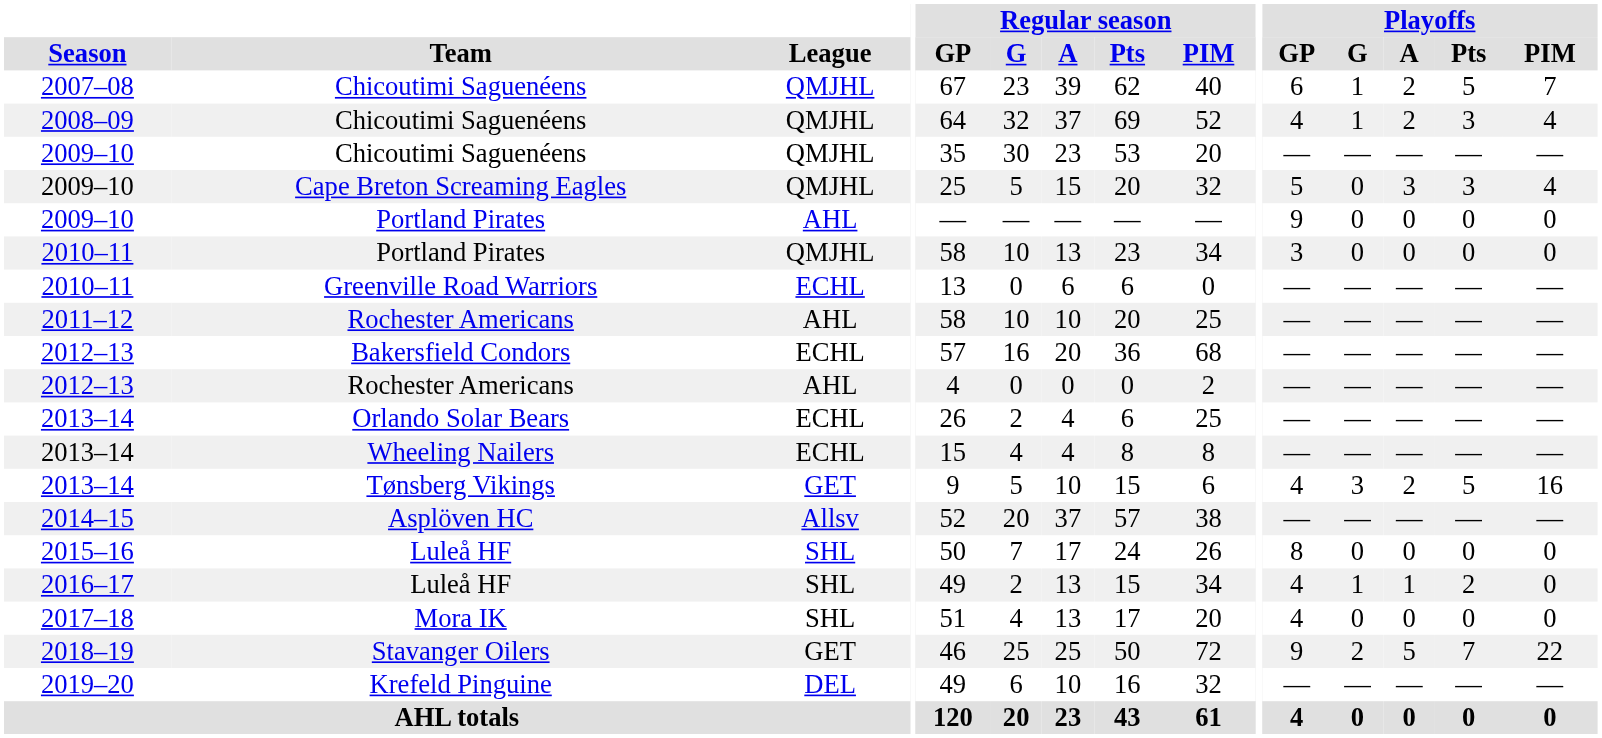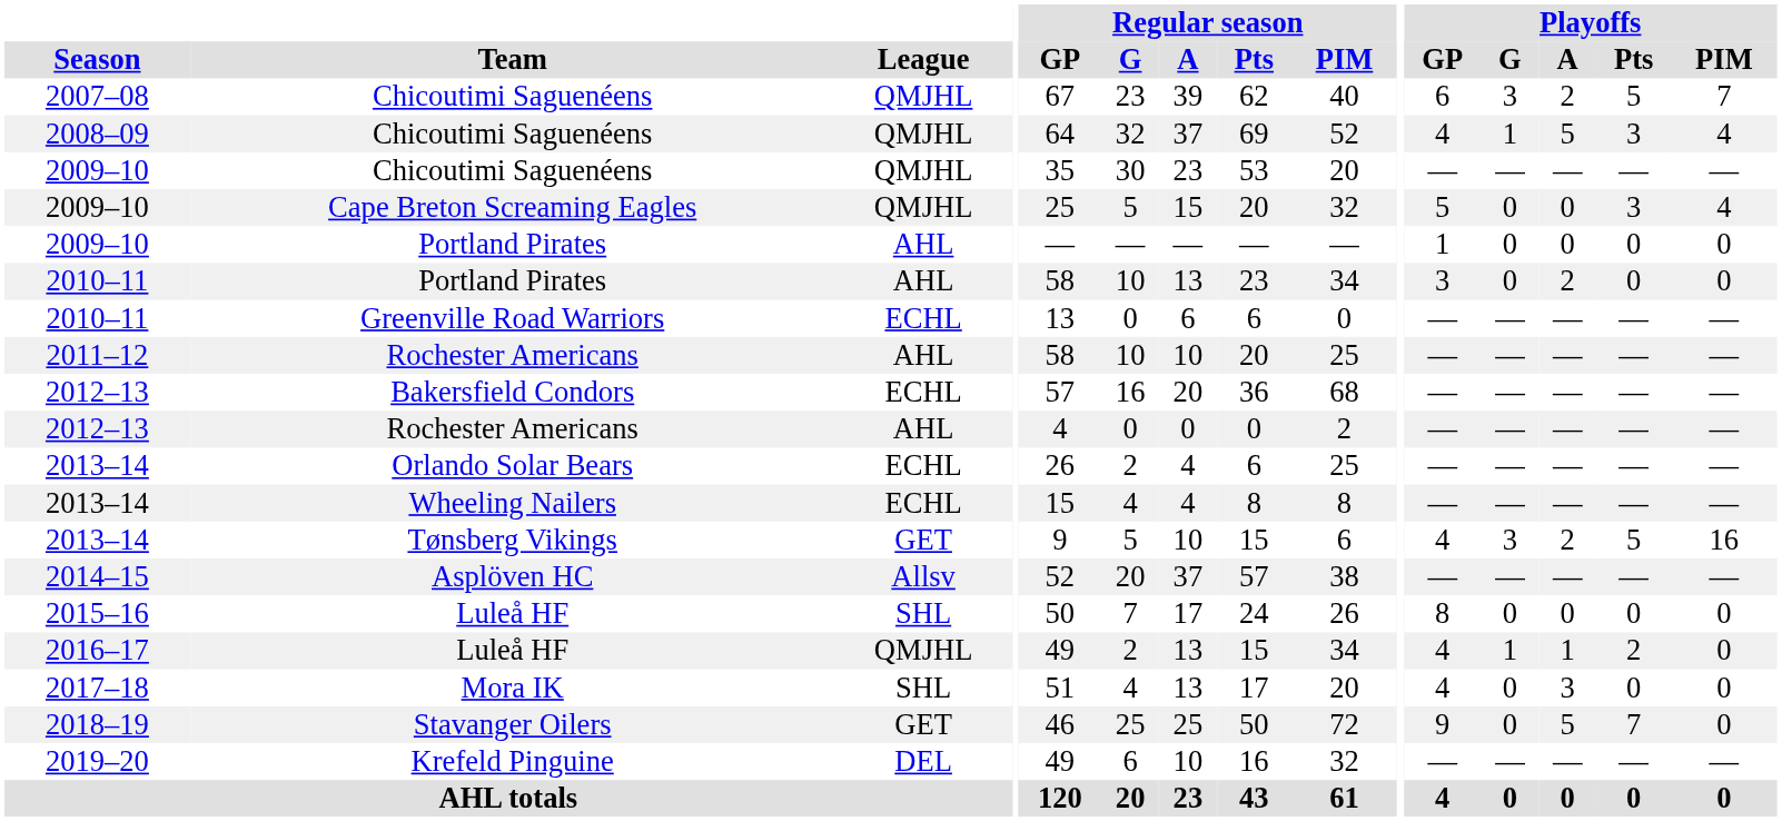 <table border="0" cellpadding="1" cellspacing="0" style="text-align:center; width:60em">
 <tr bgcolor="#e0e0e0">
 <th colspan="3" bgcolor="#ffffff"></th>
 <th rowspan="99" bgcolor="#ffffff"></th>
 <th colspan="5"><a href='#'>Regular season</a></th>
 <th rowspan="99" bgcolor="#ffffff"></th>
 <th colspan="5"><a href='#'>Playoffs</a></th>
 </tr>
 <tr bgcolor="#e0e0e0">
 <th><a href='#'>Season</a></th>
 <th>Team</th>
 <th>League</th>
 <th>GP</th>
 <th><a href='#'>G</a></th>
 <th><a href='#'>A</a></th>
 <th><a href='#'>Pts</a></th>
 <th><a href='#'>PIM</a></th>
 <th>GP</th>
 <th>G</th>
 <th>A</th>
 <th>Pts</th>
 <th>PIM</th>
 </tr>
 <tr>
 <td><a href='#'>2007–08</a></td>
 <td><a href='#'>Chicoutimi Saguenéens</a></td>
 <td><a href='#'>QMJHL</a></td>
 <td>67</td>
 <td>23</td>
 <td>39</td>
 <td>62</td>
 <td>40</td>
 <td>6</td>
-<td>1</td>
+<td>3</td>
 <td>2</td>
 <td>5</td>
 <td>7</td>
 </tr>
 <tr style="background:#f0f0f0;">
 <td><a href='#'>2008–09</a></td>
 <td>Chicoutimi Saguenéens</td>
 <td>QMJHL</td>
 <td>64</td>
 <td>32</td>
 <td>37</td>
 <td>69</td>
 <td>52</td>
 <td>4</td>
 <td>1</td>
-<td>2</td>
+<td>5</td>
 <td>3</td>
 <td>4</td>
 </tr>
 <tr>
 <td><a href='#'>2009–10</a></td>
 <td>Chicoutimi Saguenéens</td>
 <td>QMJHL</td>
 <td>35</td>
 <td>30</td>
 <td>23</td>
 <td>53</td>
 <td>20</td>
 <td>—</td>
 <td>—</td>
 <td>—</td>
 <td>—</td>
 <td>—</td>
 </tr>
 <tr style="background:#f0f0f0;">
 <td>2009–10</td>
 <td><a href='#'>Cape Breton Screaming Eagles</a></td>
 <td>QMJHL</td>
 <td>25</td>
 <td>5</td>
 <td>15</td>
 <td>20</td>
 <td>32</td>
 <td>5</td>
 <td>0</td>
-<td>3</td>
+<td>0</td>
 <td>3</td>
 <td>4</td>
 </tr>
 <tr>
 <td><a href='#'>2009–10</a></td>
 <td><a href='#'>Portland Pirates</a></td>
 <td><a href='#'>AHL</a></td>
 <td>—</td>
 <td>—</td>
 <td>—</td>
 <td>—</td>
 <td>—</td>
-<td>9</td>
+<td>1</td>
 <td>0</td>
 <td>0</td>
 <td>0</td>
 <td>0</td>
 </tr>
 <tr style="background:#f0f0f0;">
 <td><a href='#'>2010–11</a></td>
 <td>Portland Pirates</td>
-<td>QMJHL</td>
+<td>AHL</td>
 <td>58</td>
 <td>10</td>
 <td>13</td>
 <td>23</td>
 <td>34</td>
 <td>3</td>
 <td>0</td>
-<td>0</td>
+<td>2</td>
 <td>0</td>
 <td>0</td>
 </tr>
 <tr>
 <td><a href='#'>2010–11</a></td>
 <td><a href='#'>Greenville Road Warriors</a></td>
 <td><a href='#'>ECHL</a></td>
 <td>13</td>
 <td>0</td>
 <td>6</td>
 <td>6</td>
 <td>0</td>
 <td>—</td>
 <td>—</td>
 <td>—</td>
 <td>—</td>
 <td>—</td>
 </tr>
 <tr style="background:#f0f0f0;">
 <td><a href='#'>2011–12</a></td>
 <td><a href='#'>Rochester Americans</a></td>
 <td>AHL</td>
 <td>58</td>
 <td>10</td>
 <td>10</td>
 <td>20</td>
 <td>25</td>
 <td>—</td>
 <td>—</td>
 <td>—</td>
 <td>—</td>
 <td>—</td>
 </tr>
 <tr>
 <td><a href='#'>2012–13</a></td>
 <td><a href='#'>Bakersfield Condors</a></td>
 <td>ECHL</td>
 <td>57</td>
 <td>16</td>
 <td>20</td>
 <td>36</td>
 <td>68</td>
 <td>—</td>
 <td>—</td>
 <td>—</td>
 <td>—</td>
 <td>—</td>
 </tr>
 <tr style="background:#f0f0f0;">
 <td><a href='#'>2012–13</a></td>
 <td>Rochester Americans</td>
 <td>AHL</td>
 <td>4</td>
 <td>0</td>
 <td>0</td>
 <td>0</td>
 <td>2</td>
 <td>—</td>
 <td>—</td>
 <td>—</td>
 <td>—</td>
 <td>—</td>
 </tr>
 <tr>
 <td><a href='#'>2013–14</a></td>
 <td><a href='#'>Orlando Solar Bears</a></td>
 <td>ECHL</td>
 <td>26</td>
 <td>2</td>
 <td>4</td>
 <td>6</td>
 <td>25</td>
 <td>—</td>
 <td>—</td>
 <td>—</td>
 <td>—</td>
 <td>—</td>
 </tr>
 <tr style="background:#f0f0f0;">
 <td>2013–14</td>
 <td><a href='#'>Wheeling Nailers</a></td>
 <td>ECHL</td>
 <td>15</td>
 <td>4</td>
 <td>4</td>
 <td>8</td>
 <td>8</td>
 <td>—</td>
 <td>—</td>
 <td>—</td>
 <td>—</td>
 <td>—</td>
 </tr>
 <tr>
 <td><a href='#'>2013–14</a></td>
 <td><a href='#'>Tønsberg Vikings</a></td>
 <td><a href='#'>GET</a></td>
 <td>9</td>
 <td>5</td>
 <td>10</td>
 <td>15</td>
 <td>6</td>
 <td>4</td>
 <td>3</td>
 <td>2</td>
 <td>5</td>
 <td>16</td>
 </tr>
 <tr style="background:#f0f0f0;">
 <td><a href='#'>2014–15</a></td>
 <td><a href='#'>Asplöven HC</a></td>
 <td><a href='#'>Allsv</a></td>
 <td>52</td>
 <td>20</td>
 <td>37</td>
 <td>57</td>
 <td>38</td>
 <td>—</td>
 <td>—</td>
 <td>—</td>
 <td>—</td>
 <td>—</td>
 </tr>
 <tr>
 <td><a href='#'>2015–16</a></td>
 <td><a href='#'>Luleå HF</a></td>
 <td><a href='#'>SHL</a></td>
 <td>50</td>
 <td>7</td>
 <td>17</td>
 <td>24</td>
 <td>26</td>
 <td>8</td>
 <td>0</td>
 <td>0</td>
 <td>0</td>
 <td>0</td>
 </tr>
 <tr style="background:#f0f0f0;">
 <td><a href='#'>2016–17</a></td>
 <td>Luleå HF</td>
-<td>SHL</td>
+<td>QMJHL</td>
 <td>49</td>
 <td>2</td>
 <td>13</td>
 <td>15</td>
 <td>34</td>
 <td>4</td>
 <td>1</td>
 <td>1</td>
 <td>2</td>
 <td>0</td>
 </tr>
 <tr>
 <td><a href='#'>2017–18</a></td>
 <td><a href='#'>Mora IK</a></td>
 <td>SHL</td>
 <td>51</td>
 <td>4</td>
 <td>13</td>
 <td>17</td>
 <td>20</td>
 <td>4</td>
 <td>0</td>
-<td>0</td>
+<td>3</td>
 <td>0</td>
 <td>0</td>
 </tr>
 <tr style="background:#f0f0f0;">
 <td><a href='#'>2018–19</a></td>
 <td><a href='#'>Stavanger Oilers</a></td>
 <td>GET</td>
 <td>46</td>
 <td>25</td>
 <td>25</td>
 <td>50</td>
 <td>72</td>
 <td>9</td>
-<td>2</td>
+<td>0</td>
 <td>5</td>
 <td>7</td>
-<td>22</td>
+<td>0</td>
 </tr>
 <tr>
 <td><a href='#'>2019–20</a></td>
 <td><a href='#'>Krefeld Pinguine</a></td>
 <td><a href='#'>DEL</a></td>
 <td>49</td>
 <td>6</td>
 <td>10</td>
 <td>16</td>
 <td>32</td>
 <td>—</td>
 <td>—</td>
 <td>—</td>
 <td>—</td>
 <td>—</td>
 </tr>
 <tr style="background:#e0e0e0;">
 <th colspan="3">AHL totals</th>
 <th>120</th>
 <th>20</th>
 <th>23</th>
 <th>43</th>
 <th>61</th>
 <th>4</th>
 <th>0</th>
 <th>0</th>
 <th>0</th>
 <th>0</th>
 </tr>
 </table>
